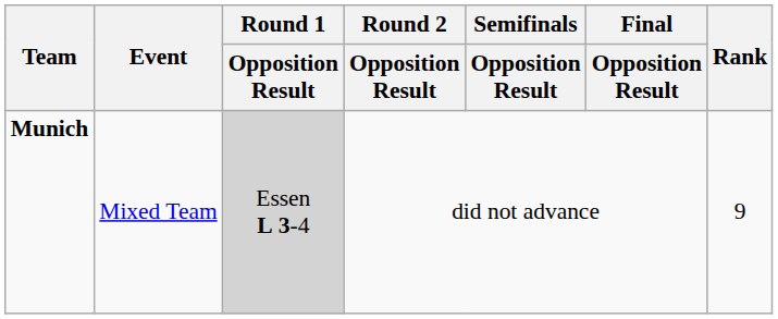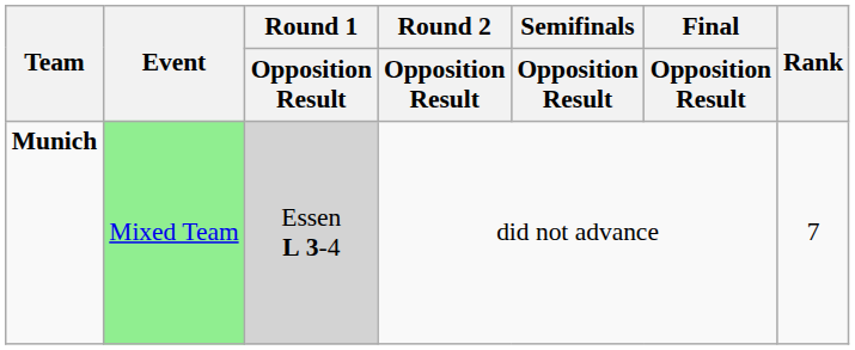 <table class="wikitable" border="1" style="font-size:90%">
 <tr>
 <th rowspan=2>Team</th>
 <th rowspan=2>Event</th>
 <th>Round 1</th>
 <th>Round 2</th>
 <th>Semifinals</th>
 <th>Final</th>
 <th rowspan=2>Rank</th>
 </tr>
 <tr>
 <th>Opposition<br>Result</th>
 <th>Opposition<br>Result</th>
 <th>Opposition<br>Result</th>
 <th>Opposition<br>Result</th>
 </tr>
 <tr>
 <td><strong>Munich</strong><br><br><br><br><br><br><br></td>
-<td><a href='#'>Mixed Team</a></td>
+<td style="background: lightgreen;"><a href='#'>Mixed Team</a></td>
 <td align=center style="background: lightgrey;">Essen <br> <strong>L</strong> <strong>3</strong>-4</td>
 <td align=center colspan=3>did not advance</td>
-<td align=center>9</td>
+<td align=center>7</td>
 </tr>
 </table>
